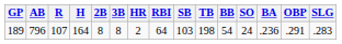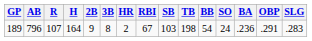 <table class="wikitable">
 <tr>
 <th><a href='#'>GP</a></th>
 <th><a href='#'>AB</a></th>
 <th><a href='#'>R</a></th>
 <th><a href='#'>H</a></th>
 <th><a href='#'>2B</a></th>
 <th><a href='#'>3B</a></th>
 <th><a href='#'>HR</a></th>
 <th><a href='#'>RBI</a></th>
 <th><a href='#'>SB</a></th>
 <th><a href='#'>TB</a></th>
 <th><a href='#'>BB</a></th>
 <th><a href='#'>SO</a></th>
 <th><a href='#'>BA</a></th>
 <th><a href='#'>OBP</a></th>
 <th><a href='#'>SLG</a></th>
 </tr>
 <tr align=center>
 <td>189</td>
 <td>796</td>
 <td>107</td>
 <td>164</td>
-<td>8</td>
+<td>9</td>
 <td>8</td>
 <td>2</td>
-<td>64</td>
+<td>67</td>
 <td>103</td>
 <td>198</td>
 <td>54</td>
 <td>24</td>
 <td>.236</td>
 <td>.291</td>
 <td>.283</td>
 </tr>
 </table>
